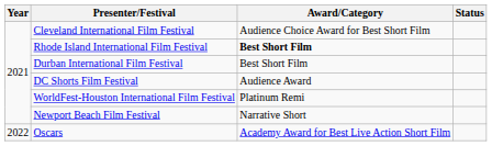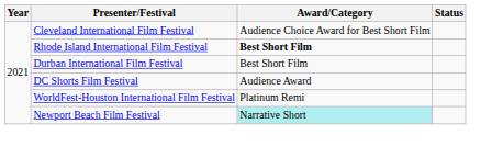 <table class="wikitable">
 <tr>
 <th>Year</th>
 <th>Presenter/Festival</th>
 <th>Award/Category</th>
 <th>Status</th>
 </tr>
 <tr>
 <td rowspan="6">2021</td>
 <td><a href='#'>Cleveland International Film Festival</a></td>
 <td>Audience Choice Award for Best Short Film</td>
 <td></td>
 </tr>
 <tr>
 <td><a href='#'>Rhode Island International Film Festival</a></td>
 <td><strong>Best Short Film</strong></td>
 <td></td>
 </tr>
 <tr>
 <td><a href='#'>Durban International Film Festival</a></td>
 <td>Best Short Film</td>
 <td></td>
 </tr>
 <tr>
 <td><a href='#'>DC Shorts Film Festival</a></td>
 <td>Audience Award</td>
 <td></td>
 </tr>
 <tr>
 <td><a href='#'>WorldFest-Houston International Film Festival</a></td>
 <td>Platinum Remi</td>
 <td></td>
 </tr>
 <tr>
 <td><a href='#'>Newport Beach Film Festival</a></td>
-<td>Narrative Short</td>
-<td></td>
-</tr>
-<tr>
-<td>2022</td>
-<td><a href='#'>Oscars</a></td>
-<td><a href='#'>Academy Award for Best Live Action Short Film</a></td>
+<td style="background: paleturquoise;">Narrative Short</td>
 <td></td>
 </tr>
 </table>
